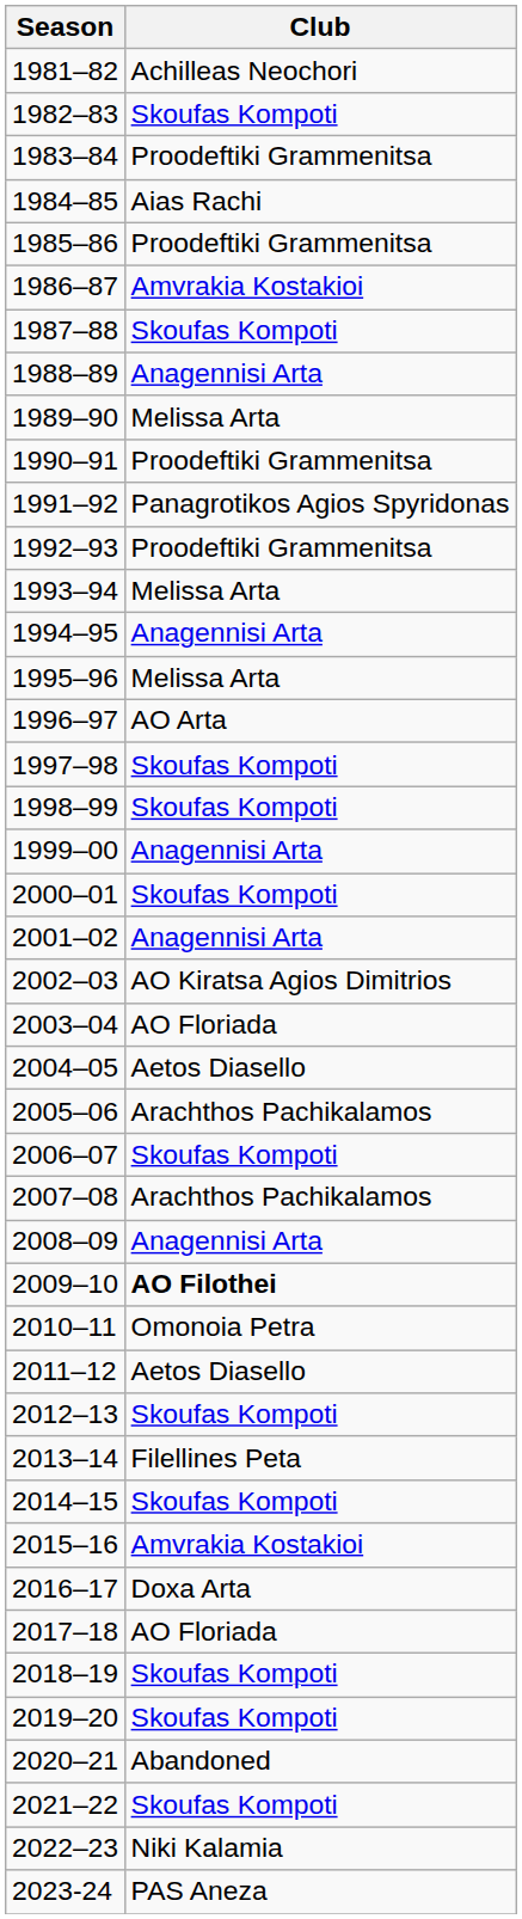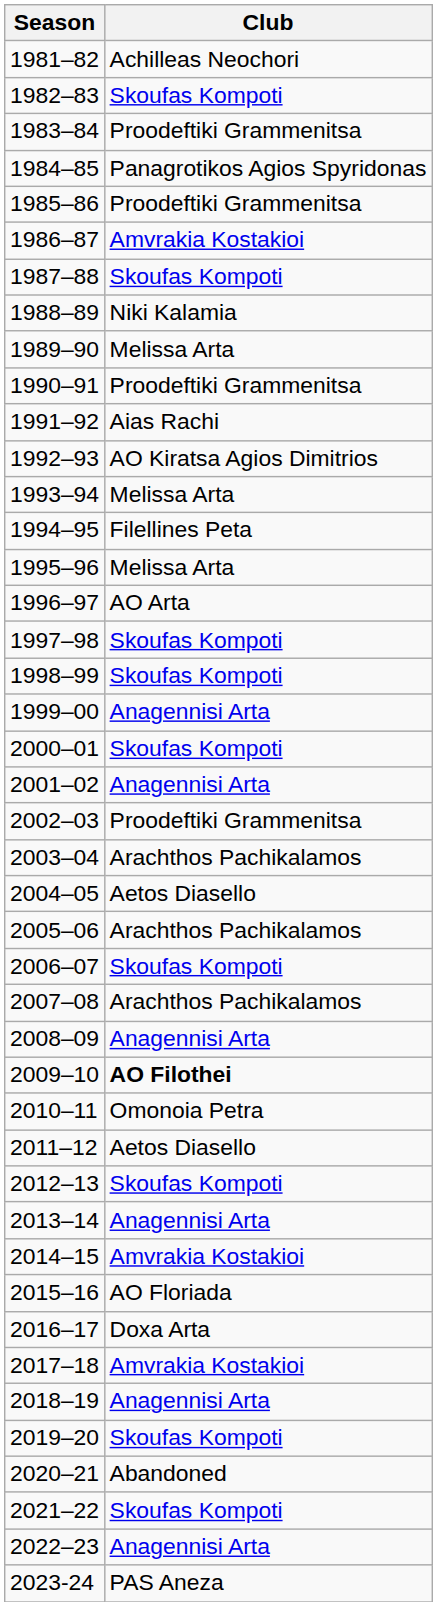 <table class="wikitable">
 <tr>
 <th>Season</th>
 <th>Club</th>
 </tr>
 <tr>
 <td>1981–82</td>
 <td>Achilleas Neochori</td>
 </tr>
 <tr>
 <td>1982–83</td>
 <td><a href='#'>Skoufas Kompoti</a></td>
 </tr>
 <tr>
 <td>1983–84</td>
 <td>Proodeftiki Grammenitsa</td>
 </tr>
 <tr>
 <td>1984–85</td>
-<td>Aias Rachi</td>
+<td>Panagrotikos Agios Spyridonas</td>
 </tr>
 <tr>
 <td>1985–86</td>
 <td>Proodeftiki Grammenitsa</td>
 </tr>
 <tr>
 <td>1986–87</td>
 <td><a href='#'>Amvrakia Kostakioi</a></td>
 </tr>
 <tr>
 <td>1987–88</td>
 <td><a href='#'>Skoufas Kompoti</a></td>
 </tr>
 <tr>
 <td>1988–89</td>
-<td><a href='#'>Anagennisi Arta</a></td>
+<td>Niki Kalamia</td>
 </tr>
 <tr>
 <td>1989–90</td>
 <td>Melissa Arta</td>
 </tr>
 <tr>
 <td>1990–91</td>
 <td>Proodeftiki Grammenitsa</td>
 </tr>
 <tr>
 <td>1991–92</td>
-<td>Panagrotikos Agios Spyridonas</td>
+<td>Aias Rachi</td>
 </tr>
 <tr>
 <td>1992–93</td>
-<td>Proodeftiki Grammenitsa</td>
+<td>AO Kiratsa Agios Dimitrios</td>
 </tr>
 <tr>
 <td>1993–94</td>
 <td>Melissa Arta</td>
 </tr>
 <tr>
 <td>1994–95</td>
-<td><a href='#'>Anagennisi Arta</a></td>
+<td>Filellines Peta</td>
 </tr>
 <tr>
 <td>1995–96</td>
 <td>Melissa Arta</td>
 </tr>
 <tr>
 <td>1996–97</td>
 <td>AO Arta</td>
 </tr>
 <tr>
 <td>1997–98</td>
 <td><a href='#'>Skoufas Kompoti</a></td>
 </tr>
 <tr>
 <td>1998–99</td>
 <td><a href='#'>Skoufas Kompoti</a></td>
 </tr>
 <tr>
 <td>1999–00</td>
 <td><a href='#'>Anagennisi Arta</a></td>
 </tr>
 <tr>
 <td>2000–01</td>
 <td><a href='#'>Skoufas Kompoti</a></td>
 </tr>
 <tr>
 <td>2001–02</td>
 <td><a href='#'>Anagennisi Arta</a></td>
 </tr>
 <tr>
 <td>2002–03</td>
-<td>AO Kiratsa Agios Dimitrios</td>
+<td>Proodeftiki Grammenitsa</td>
 </tr>
 <tr>
 <td>2003–04</td>
-<td>AO Floriada</td>
+<td>Arachthos Pachikalamos</td>
 </tr>
 <tr>
 <td>2004–05</td>
 <td>Aetos Diasello</td>
 </tr>
 <tr>
 <td>2005–06</td>
 <td>Arachthos Pachikalamos</td>
 </tr>
 <tr>
 <td>2006–07</td>
 <td><a href='#'>Skoufas Kompoti</a></td>
 </tr>
 <tr>
 <td>2007–08</td>
 <td>Arachthos Pachikalamos</td>
 </tr>
 <tr>
 <td>2008–09</td>
 <td><a href='#'>Anagennisi Arta</a></td>
 </tr>
 <tr>
 <td>2009–10</td>
 <td><strong>AO Filothei</strong></td>
 </tr>
 <tr>
 <td>2010–11</td>
 <td>Omonoia Petra</td>
 </tr>
 <tr>
 <td>2011–12</td>
 <td>Aetos Diasello</td>
 </tr>
 <tr>
 <td>2012–13</td>
 <td><a href='#'>Skoufas Kompoti</a></td>
 </tr>
 <tr>
 <td>2013–14</td>
-<td>Filellines Peta</td>
+<td><a href='#'>Anagennisi Arta</a></td>
 </tr>
 <tr>
 <td>2014–15</td>
-<td><a href='#'>Skoufas Kompoti</a></td>
+<td><a href='#'>Amvrakia Kostakioi</a></td>
 </tr>
 <tr>
 <td>2015–16</td>
-<td><a href='#'>Amvrakia Kostakioi</a></td>
+<td>AO Floriada</td>
 </tr>
 <tr>
 <td>2016–17</td>
 <td>Doxa Arta</td>
 </tr>
 <tr>
 <td>2017–18</td>
-<td>AO Floriada</td>
+<td><a href='#'>Amvrakia Kostakioi</a></td>
 </tr>
 <tr>
 <td>2018–19</td>
-<td><a href='#'>Skoufas Kompoti</a></td>
+<td><a href='#'>Anagennisi Arta</a></td>
 </tr>
 <tr>
 <td>2019–20</td>
 <td><a href='#'>Skoufas Kompoti</a></td>
 </tr>
 <tr>
 <td>2020–21</td>
 <td>Abandoned</td>
 </tr>
 <tr>
 <td>2021–22</td>
 <td><a href='#'>Skoufas Kompoti</a></td>
 </tr>
 <tr>
 <td>2022–23</td>
-<td>Niki Kalamia</td>
+<td><a href='#'>Anagennisi Arta</a></td>
 </tr>
 <tr>
 <td>2023-24</td>
 <td>PAS Aneza</td>
 </tr>
 </table>
